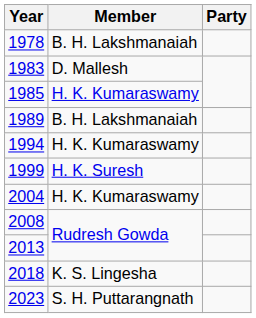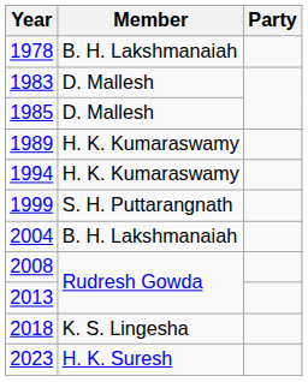 <table class="wikitable sortable">
 <tr>
 <th>Year</th>
 <th>Member</th>
 <th colspan="2">Party</th>
 </tr>
 <tr>
 <td><a href='#'>1978</a></td>
 <td>B. H. Lakshmanaiah</td>
 <td></td>
 </tr>
 <tr>
 <td><a href='#'>1983</a></td>
 <td>D. Mallesh</td>
 </tr>
 <tr>
 <td><a href='#'>1985</a></td>
-<td><a href='#'>H. K. Kumaraswamy</a></td>
+<td>D. Mallesh</td>
 </tr>
 <tr>
 <td><a href='#'>1989</a></td>
-<td>B. H. Lakshmanaiah</td>
+<td>H. K. Kumaraswamy</td>
 <td></td>
 </tr>
 <tr>
 <td><a href='#'>1994</a></td>
 <td>H. K. Kumaraswamy</td>
 <td></td>
 </tr>
 <tr>
 <td><a href='#'>1999</a></td>
-<td><a href='#'>H. K. Suresh</a></td>
+<td>S. H. Puttarangnath</td>
 <td></td>
 </tr>
 <tr>
 <td><a href='#'>2004</a></td>
-<td>H. K. Kumaraswamy</td>
+<td>B. H. Lakshmanaiah</td>
 <td></td>
 </tr>
 <tr>
 <td><a href='#'>2008</a></td>
 <td rowspan="2"><a href='#'>Rudresh Gowda</a></td>
 <td></td>
 </tr>
 <tr>
 <td><a href='#'>2013</a></td>
 </tr>
 <tr>
 <td><a href='#'>2018</a></td>
 <td>K. S. Lingesha</td>
 <td></td>
 </tr>
 <tr>
 <td><a href='#'>2023</a></td>
-<td>S. H. Puttarangnath</td>
+<td><a href='#'>H. K. Suresh</a></td>
 <td></td>
 </tr>
 </table>
